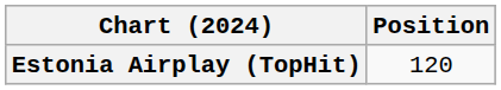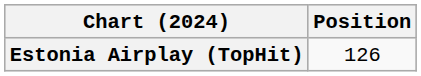 <table class="wikitable plainrowheaders" style="text-align:center">
 <tr>
 <th scope="col">Chart (2024)</th>
 <th scope="col">Position</th>
 </tr>
 <tr>
 <th scope="row">Estonia Airplay (TopHit)</th>
-<td>120</td>
+<td>126</td>
 </tr>
 </table>
